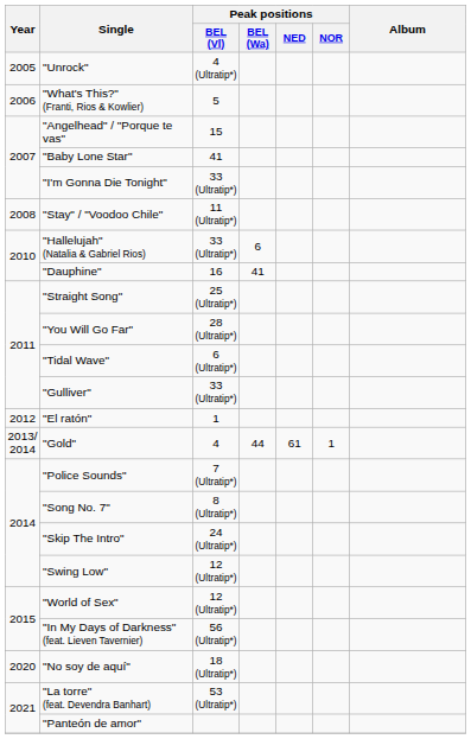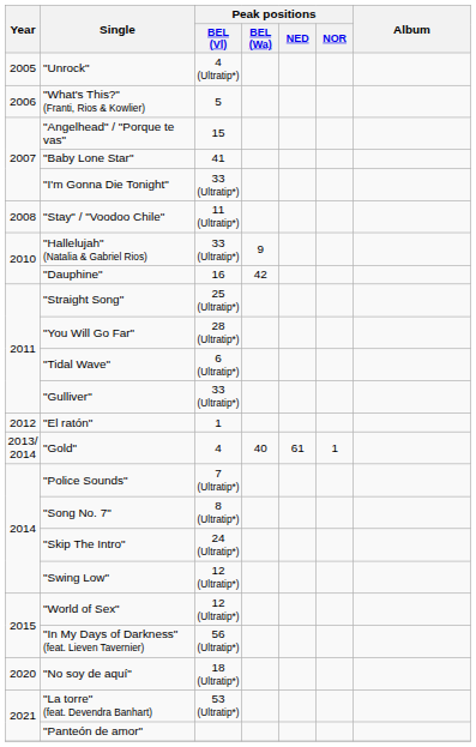 <table class="wikitable">
 <tr>
 <th align="center" rowspan="2" width="10">Year</th>
 <th align="center" rowspan="2" width="200">Single</th>
 <th align="center" colspan="4" width="20">Peak positions</th>
 <th align="center" rowspan="2" width="150">Album</th>
 </tr>
 <tr>
 <th scope="col" style="width:3em;font-size:90%;"><a href='#'>BEL <br>(Vl)</a><br></th>
 <th scope="col" style="width:3em;font-size:90%;"><a href='#'>BEL <br>(Wa)</a><br></th>
 <th scope="col" style="width:3em;font-size:90%;"><a href='#'>NED</a><br></th>
 <th scope="col" style="width:3em;font-size:90%;"><a href='#'>NOR</a><br></th>
 </tr>
 <tr>
 <td style="text-align:center;">2005</td>
 <td>"Unrock"</td>
 <td style="text-align:center;">4<br><small>(Ultratip*)</small></td>
 <td style="text-align:center;"></td>
 <td style="text-align:center;"></td>
 <td style="text-align:center;"></td>
 <td style="text-align:center;"></td>
 </tr>
 <tr>
 <td style="text-align:center;">2006</td>
 <td>"What's This?"<br><small>(Franti, Rios & Kowlier)</small></td>
 <td style="text-align:center;">5</td>
 <td style="text-align:center;"></td>
 <td style="text-align:center;"></td>
 <td style="text-align:center;"></td>
 <td style="text-align:center;"></td>
 </tr>
 <tr>
 <td style="text-align:center;" rowspan=3>2007</td>
 <td>"Angelhead" / "Porque te vas"</td>
 <td style="text-align:center;">15</td>
 <td style="text-align:center;"></td>
 <td style="text-align:center;"></td>
 <td style="text-align:center;"></td>
 <td style="text-align:center;"></td>
 </tr>
 <tr>
 <td>"Baby Lone Star"</td>
 <td style="text-align:center;">41</td>
 <td style="text-align:center;"></td>
 <td style="text-align:center;"></td>
 <td style="text-align:center;"></td>
 <td style="text-align:center;"></td>
 </tr>
 <tr>
 <td>"I'm Gonna Die Tonight"</td>
 <td style="text-align:center;">33<br><small>(Ultratip*)</small></td>
 <td style="text-align:center;"></td>
 <td style="text-align:center;"></td>
 <td style="text-align:center;"></td>
 <td style="text-align:center;"></td>
 </tr>
 <tr>
 <td style="text-align:center;">2008</td>
 <td>"Stay" / "Voodoo Chile"</td>
 <td style="text-align:center;">11<br><small>(Ultratip*)</small></td>
 <td style="text-align:center;"></td>
 <td style="text-align:center;"></td>
 <td style="text-align:center;"></td>
 <td style="text-align:center;"></td>
 </tr>
 <tr>
 <td style="text-align:center;" rowspan=2>2010</td>
 <td>"Hallelujah"<br><small>(Natalia & Gabriel Rios)</small></td>
 <td style="text-align:center;">33<br><small>(Ultratip*)</small></td>
-<td style="text-align:center;">6</td>
+<td style="text-align:center;">9</td>
 <td style="text-align:center;"></td>
 <td style="text-align:center;"></td>
 <td style="text-align:center;"></td>
 </tr>
 <tr>
 <td>"Dauphine"</td>
 <td style="text-align:center;">16</td>
-<td style="text-align:center;">41</td>
+<td style="text-align:center;">42</td>
 <td style="text-align:center;"></td>
 <td style="text-align:center;"></td>
 <td style="text-align:center;"></td>
 </tr>
 <tr>
 <td style="text-align:center;" rowspan=4>2011</td>
 <td>"Straight Song"</td>
 <td style="text-align:center;">25<br><small>(Ultratip*)</small></td>
 <td style="text-align:center;"></td>
 <td style="text-align:center;"></td>
 <td style="text-align:center;"></td>
 <td style="text-align:center;"></td>
 </tr>
 <tr>
 <td>"You Will Go Far"</td>
 <td style="text-align:center;">28<br><small>(Ultratip*)</small></td>
 <td style="text-align:center;"></td>
 <td style="text-align:center;"></td>
 <td style="text-align:center;"></td>
 <td style="text-align:center;"></td>
 </tr>
 <tr>
 <td>"Tidal Wave"</td>
 <td style="text-align:center;">6<br><small>(Ultratip*)</small></td>
 <td style="text-align:center;"></td>
 <td style="text-align:center;"></td>
 <td style="text-align:center;"></td>
 <td style="text-align:center;"></td>
 </tr>
 <tr>
 <td>"Gulliver"</td>
 <td style="text-align:center;">33<br><small>(Ultratip*)</small></td>
 <td style="text-align:center;"></td>
 <td style="text-align:center;"></td>
 <td style="text-align:center;"></td>
 <td style="text-align:center;"></td>
 </tr>
 <tr>
 <td style="text-align:center;" rowspan=1>2012</td>
 <td>"El ratón"</td>
 <td style="text-align:center;">1</td>
 <td style="text-align:center;"></td>
 <td style="text-align:center;"></td>
 <td style="text-align:center;"></td>
 <td style="text-align:center;"></td>
 </tr>
 <tr>
 <td style="text-align:center;" rowspan=1>2013/<br>2014</td>
 <td>"Gold"</td>
 <td style="text-align:center;">4</td>
-<td style="text-align:center;">44</td>
+<td style="text-align:center;">40</td>
 <td style="text-align:center;">61</td>
 <td style="text-align:center;">1</td>
 <td style="text-align:center;"></td>
 </tr>
 <tr>
 <td style="text-align:center;" rowspan=4>2014</td>
 <td>"Police Sounds"</td>
 <td style="text-align:center;">7<br><small>(Ultratip*)</small></td>
 <td style="text-align:center;"></td>
 <td style="text-align:center;"></td>
 <td style="text-align:center;"></td>
 <td style="text-align:center;"></td>
 </tr>
 <tr>
 <td>"Song No. 7"</td>
 <td style="text-align:center;">8<br><small>(Ultratip*)</small></td>
 <td style="text-align:center;"></td>
 <td style="text-align:center;"></td>
 <td style="text-align:center;"></td>
 <td style="text-align:center;"></td>
 </tr>
 <tr>
 <td>"Skip The Intro"</td>
 <td style="text-align:center;">24<br><small>(Ultratip*)</small></td>
 <td style="text-align:center;"></td>
 <td style="text-align:center;"></td>
 <td style="text-align:center;"></td>
 <td style="text-align:center;"></td>
 </tr>
 <tr>
 <td>"Swing Low"</td>
 <td style="text-align:center;">12<br><small>(Ultratip*)</small></td>
 <td style="text-align:center;"></td>
 <td style="text-align:center;"></td>
 <td style="text-align:center;"></td>
 <td style="text-align:center;"></td>
 </tr>
 <tr>
 <td style="text-align:center;" rowspan=2>2015</td>
 <td>"World of Sex"</td>
 <td style="text-align:center;">12<br><small>(Ultratip*)</small></td>
 <td style="text-align:center;"></td>
 <td style="text-align:center;"></td>
 <td style="text-align:center;"></td>
 <td style="text-align:center;"></td>
 </tr>
 <tr>
 <td>"In My Days of Darkness"<br><small>(feat. Lieven Tavernier)</small></td>
 <td style="text-align:center;">56<br><small>(Ultratip*)</small></td>
 <td style="text-align:center;"></td>
 <td style="text-align:center;"></td>
 <td style="text-align:center;"></td>
 <td style="text-align:center;"></td>
 </tr>
 <tr>
 <td style="text-align:center;">2020</td>
 <td>"No soy de aquí"</td>
 <td style="text-align:center;">18<br><small>(Ultratip*)</small></td>
 <td style="text-align:center;"></td>
 <td style="text-align:center;"></td>
 <td style="text-align:center;"></td>
 <td style="text-align:center;"></td>
 </tr>
 <tr>
 <td style="text-align:center;" rowspan=2>2021</td>
 <td>"La torre"<br><small>(feat. Devendra Banhart)</small></td>
 <td style="text-align:center;">53<br><small>(Ultratip*)</small></td>
 <td style="text-align:center;"></td>
 <td style="text-align:center;"></td>
 <td style="text-align:center;"></td>
 <td style="text-align:center;"></td>
 </tr>
 <tr>
 <td>"Panteón de amor"</td>
 <td style="text-align:center;"></td>
 <td style="text-align:center;"></td>
 <td style="text-align:center;"></td>
 <td style="text-align:center;"></td>
 <td style="text-align:center;"></td>
 </tr>
 <tr>
 </tr>
 </table>
